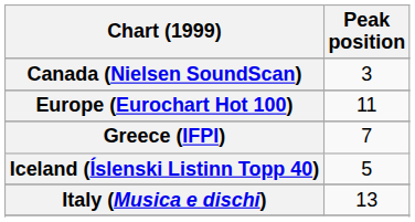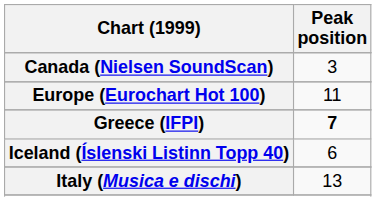 <table class="wikitable sortable plainrowheaders" style="text-align:center">
 <tr>
 <th scope="col">Chart (1999)</th>
 <th scope="col">Peak<br>position</th>
 </tr>
 <tr>
 </tr>
 <tr>
 </tr>
 <tr>
 </tr>
 <tr>
 </tr>
 <tr>
 <th scope="row">Canada (<a href='#'>Nielsen SoundScan</a>)</th>
 <td>3</td>
 </tr>
 <tr>
 </tr>
 <tr>
 <th scope="row">Europe (<a href='#'>Eurochart Hot 100</a>)</th>
 <td>11</td>
 </tr>
 <tr>
 </tr>
 <tr>
 </tr>
 <tr>
 </tr>
 <tr>
 <th scope="row">Greece (<a href='#'>IFPI</a>)</th>
-<td>7</td>
+<td><strong>7</strong></td>
 </tr>
 <tr>
 <th scope="row">Iceland (<a href='#'>Íslenski Listinn Topp 40</a>)</th>
-<td>5</td>
+<td>6</td>
 </tr>
 <tr>
 </tr>
 <tr>
 <th scope="row">Italy (<em><a href='#'>Musica e dischi</a></em>)</th>
 <td>13</td>
 </tr>
 <tr>
 </tr>
 <tr>
 </tr>
 <tr>
 </tr>
 <tr>
 </tr>
 <tr>
 </tr>
 <tr>
 </tr>
 <tr>
 </tr>
 <tr>
 </tr>
 <tr>
 </tr>
 <tr>
 </tr>
 </table>
